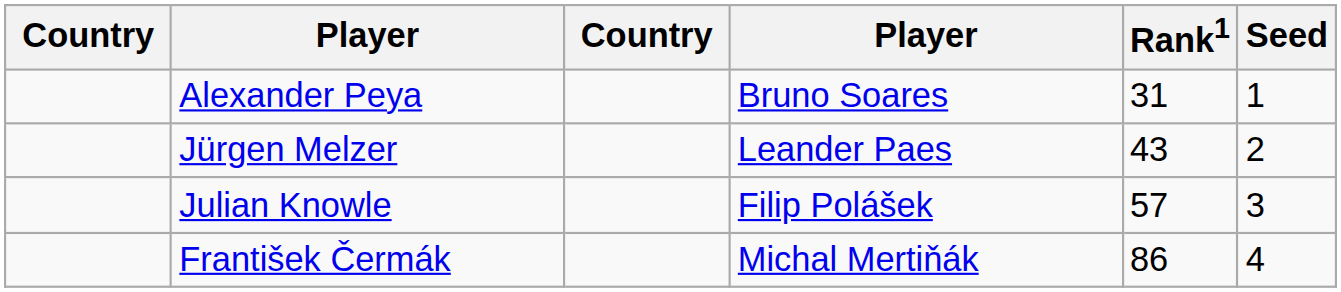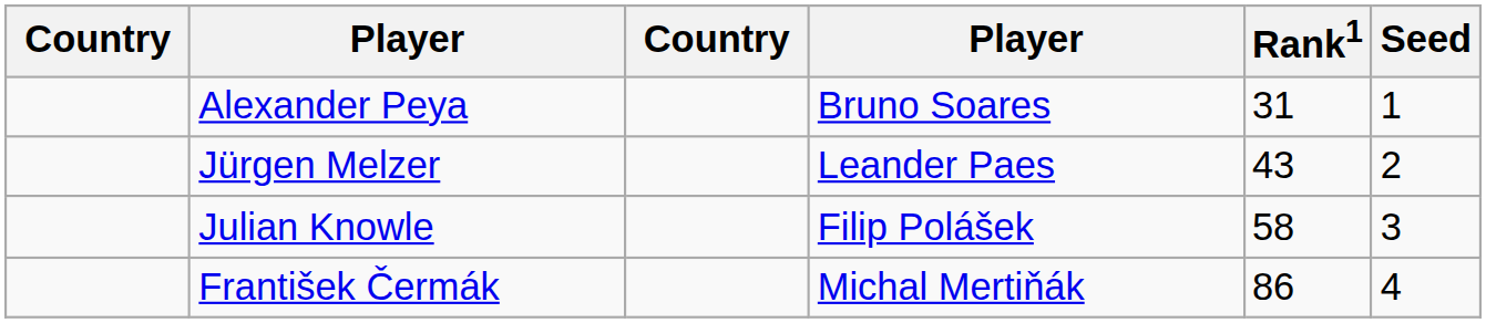 <table class="sortable wikitable">
 <tr>
 <th width="70">Country</th>
 <th width="175">Player</th>
 <th width="70">Country</th>
 <th width="175">Player</th>
 <th>Rank<sup>1</sup></th>
 <th>Seed</th>
 </tr>
 <tr>
 <td></td>
 <td><a href='#'>Alexander Peya</a></td>
 <td></td>
 <td><a href='#'>Bruno Soares</a></td>
 <td>31</td>
 <td>1</td>
 </tr>
 <tr>
 <td></td>
 <td><a href='#'>Jürgen Melzer</a></td>
 <td></td>
 <td><a href='#'>Leander Paes</a></td>
 <td>43</td>
 <td>2</td>
 </tr>
 <tr>
 <td></td>
 <td><a href='#'>Julian Knowle</a></td>
 <td></td>
 <td><a href='#'>Filip Polášek</a></td>
-<td>57</td>
+<td>58</td>
 <td>3</td>
 </tr>
 <tr>
 <td></td>
 <td><a href='#'>František Čermák</a></td>
 <td></td>
 <td><a href='#'>Michal Mertiňák</a></td>
 <td>86</td>
 <td>4</td>
 </tr>
 </table>
